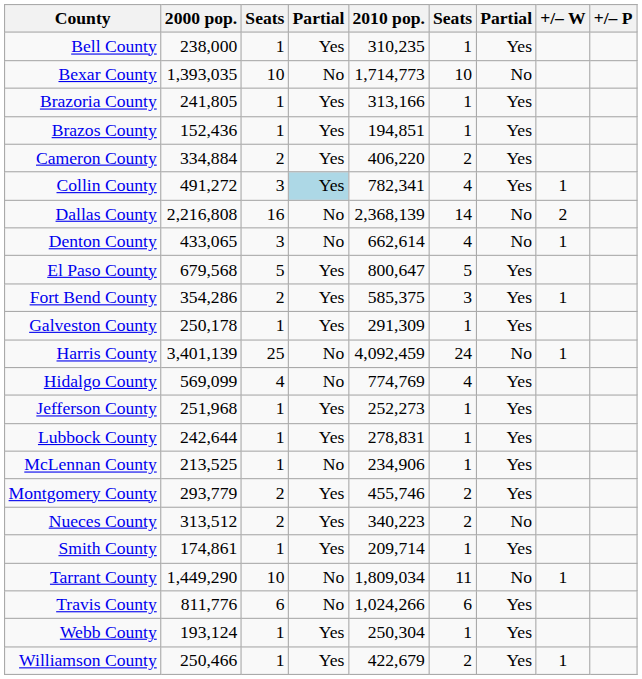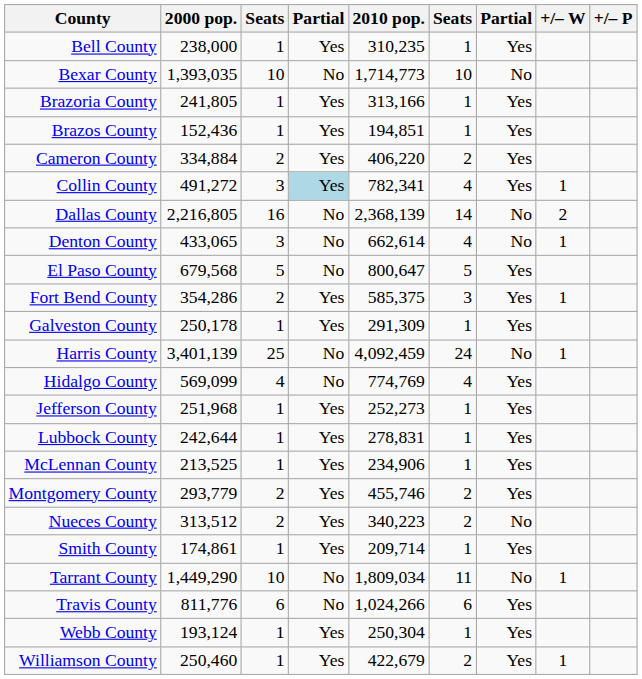 <table class="wikitable" style="font-size:100%; text-align:right;">
 <tr>
 <th>County</th>
 <th>2000 pop.</th>
 <th>Seats</th>
 <th>Partial</th>
 <th>2010 pop.</th>
 <th>Seats</th>
 <th>Partial</th>
 <th>+/– W</th>
 <th>+/– P</th>
 </tr>
 <tr>
 <td><a href='#'>Bell County</a></td>
 <td>238,000</td>
 <td>1</td>
 <td>Yes</td>
 <td>310,235</td>
 <td>1</td>
 <td>Yes</td>
 <td align="center"></td>
 <td align="center"></td>
 </tr>
 <tr>
 <td><a href='#'>Bexar County</a></td>
 <td>1,393,035</td>
 <td>10</td>
 <td>No</td>
 <td>1,714,773</td>
 <td>10</td>
 <td>No</td>
 <td align="center"></td>
 <td align="center"></td>
 </tr>
 <tr>
 <td><a href='#'>Brazoria County</a></td>
 <td>241,805</td>
 <td>1</td>
 <td>Yes</td>
 <td>313,166</td>
 <td>1</td>
 <td>Yes</td>
 <td align="center"></td>
 <td align="center"></td>
 </tr>
 <tr>
 <td><a href='#'>Brazos County</a></td>
 <td>152,436</td>
 <td>1</td>
 <td>Yes</td>
 <td>194,851</td>
 <td>1</td>
 <td>Yes</td>
 <td align="center"></td>
 <td align="center"></td>
 </tr>
 <tr>
 <td><a href='#'>Cameron County</a></td>
 <td>334,884</td>
 <td>2</td>
 <td>Yes</td>
 <td>406,220</td>
 <td>2</td>
 <td>Yes</td>
 <td align="center"></td>
 <td align="center"></td>
 </tr>
 <tr>
 <td><a href='#'>Collin County</a></td>
 <td>491,272</td>
 <td>3</td>
 <td style="background: lightblue;">Yes</td>
 <td>782,341</td>
 <td>4</td>
 <td>Yes</td>
 <td align="center">1</td>
 <td align="center"></td>
 </tr>
 <tr>
 <td><a href='#'>Dallas County</a></td>
-<td>2,216,808</td>
+<td>2,216,805</td>
 <td>16</td>
 <td>No</td>
 <td>2,368,139</td>
 <td>14</td>
 <td>No</td>
 <td align="center">2</td>
 <td align="center"></td>
 </tr>
 <tr>
 <td><a href='#'>Denton County</a></td>
 <td>433,065</td>
 <td>3</td>
 <td>No</td>
 <td>662,614</td>
 <td>4</td>
 <td>No</td>
 <td align="center">1</td>
 <td align="center"></td>
 </tr>
 <tr>
 <td><a href='#'>El Paso County</a></td>
 <td>679,568</td>
 <td>5</td>
-<td>Yes</td>
+<td>No</td>
 <td>800,647</td>
 <td>5</td>
 <td>Yes</td>
 <td align="center"></td>
 <td align="center"></td>
 </tr>
 <tr>
 <td><a href='#'>Fort Bend County</a></td>
 <td>354,286</td>
 <td>2</td>
 <td>Yes</td>
 <td>585,375</td>
 <td>3</td>
 <td>Yes</td>
 <td align="center">1</td>
 <td align="center"></td>
 </tr>
 <tr>
 <td><a href='#'>Galveston County</a></td>
 <td>250,178</td>
 <td>1</td>
 <td>Yes</td>
 <td>291,309</td>
 <td>1</td>
 <td>Yes</td>
 <td align="center"></td>
 <td align="center"></td>
 </tr>
 <tr>
 <td><a href='#'>Harris County</a></td>
 <td>3,401,139</td>
 <td>25</td>
 <td>No</td>
 <td>4,092,459</td>
 <td>24</td>
 <td>No</td>
 <td align="center">1</td>
 <td align="center"></td>
 </tr>
 <tr>
 <td><a href='#'>Hidalgo County</a></td>
 <td>569,099</td>
 <td>4</td>
 <td>No</td>
 <td>774,769</td>
 <td>4</td>
 <td>Yes</td>
 <td align="center"></td>
 <td align="center"></td>
 </tr>
 <tr>
 <td><a href='#'>Jefferson County</a></td>
 <td>251,968</td>
 <td>1</td>
 <td>Yes</td>
 <td>252,273</td>
 <td>1</td>
 <td>Yes</td>
 <td align="center"></td>
 <td align="center"></td>
 </tr>
 <tr>
 <td><a href='#'>Lubbock County</a></td>
 <td>242,644</td>
 <td>1</td>
 <td>Yes</td>
 <td>278,831</td>
 <td>1</td>
 <td>Yes</td>
 <td align="center"></td>
 <td align="center"></td>
 </tr>
 <tr>
 <td><a href='#'>McLennan County</a></td>
 <td>213,525</td>
 <td>1</td>
-<td>No</td>
+<td>Yes</td>
 <td>234,906</td>
 <td>1</td>
 <td>Yes</td>
 <td align="center"></td>
 <td align="center"></td>
 </tr>
 <tr>
 <td><a href='#'>Montgomery County</a></td>
 <td>293,779</td>
 <td>2</td>
 <td>Yes</td>
 <td>455,746</td>
 <td>2</td>
 <td>Yes</td>
 <td align="center"></td>
 <td align="center"></td>
 </tr>
 <tr>
 <td><a href='#'>Nueces County</a></td>
 <td>313,512</td>
 <td>2</td>
 <td>Yes</td>
 <td>340,223</td>
 <td>2</td>
 <td>No</td>
 <td align="center"></td>
 <td align="center"></td>
 </tr>
 <tr>
 <td><a href='#'>Smith County</a></td>
 <td>174,861</td>
 <td>1</td>
 <td>Yes</td>
 <td>209,714</td>
 <td>1</td>
 <td>Yes</td>
 <td align="center"></td>
 <td align="center"></td>
 </tr>
 <tr>
 <td><a href='#'>Tarrant County</a></td>
 <td>1,449,290</td>
 <td>10</td>
 <td>No</td>
 <td>1,809,034</td>
 <td>11</td>
 <td>No</td>
 <td align="center">1</td>
 <td align="center"></td>
 </tr>
 <tr>
 <td><a href='#'>Travis County</a></td>
 <td>811,776</td>
 <td>6</td>
 <td>No</td>
 <td>1,024,266</td>
 <td>6</td>
 <td>Yes</td>
 <td align="center"></td>
 <td align="center"></td>
 </tr>
 <tr>
 <td><a href='#'>Webb County</a></td>
 <td>193,124</td>
 <td>1</td>
 <td>Yes</td>
 <td>250,304</td>
 <td>1</td>
 <td>Yes</td>
 <td align="center"></td>
 <td align="center"></td>
 </tr>
 <tr>
 <td><a href='#'>Williamson County</a></td>
-<td>250,466</td>
+<td>250,460</td>
 <td>1</td>
 <td>Yes</td>
 <td>422,679</td>
 <td>2</td>
 <td>Yes</td>
 <td align="center">1</td>
 <td align="center"></td>
 </tr>
 </table>
